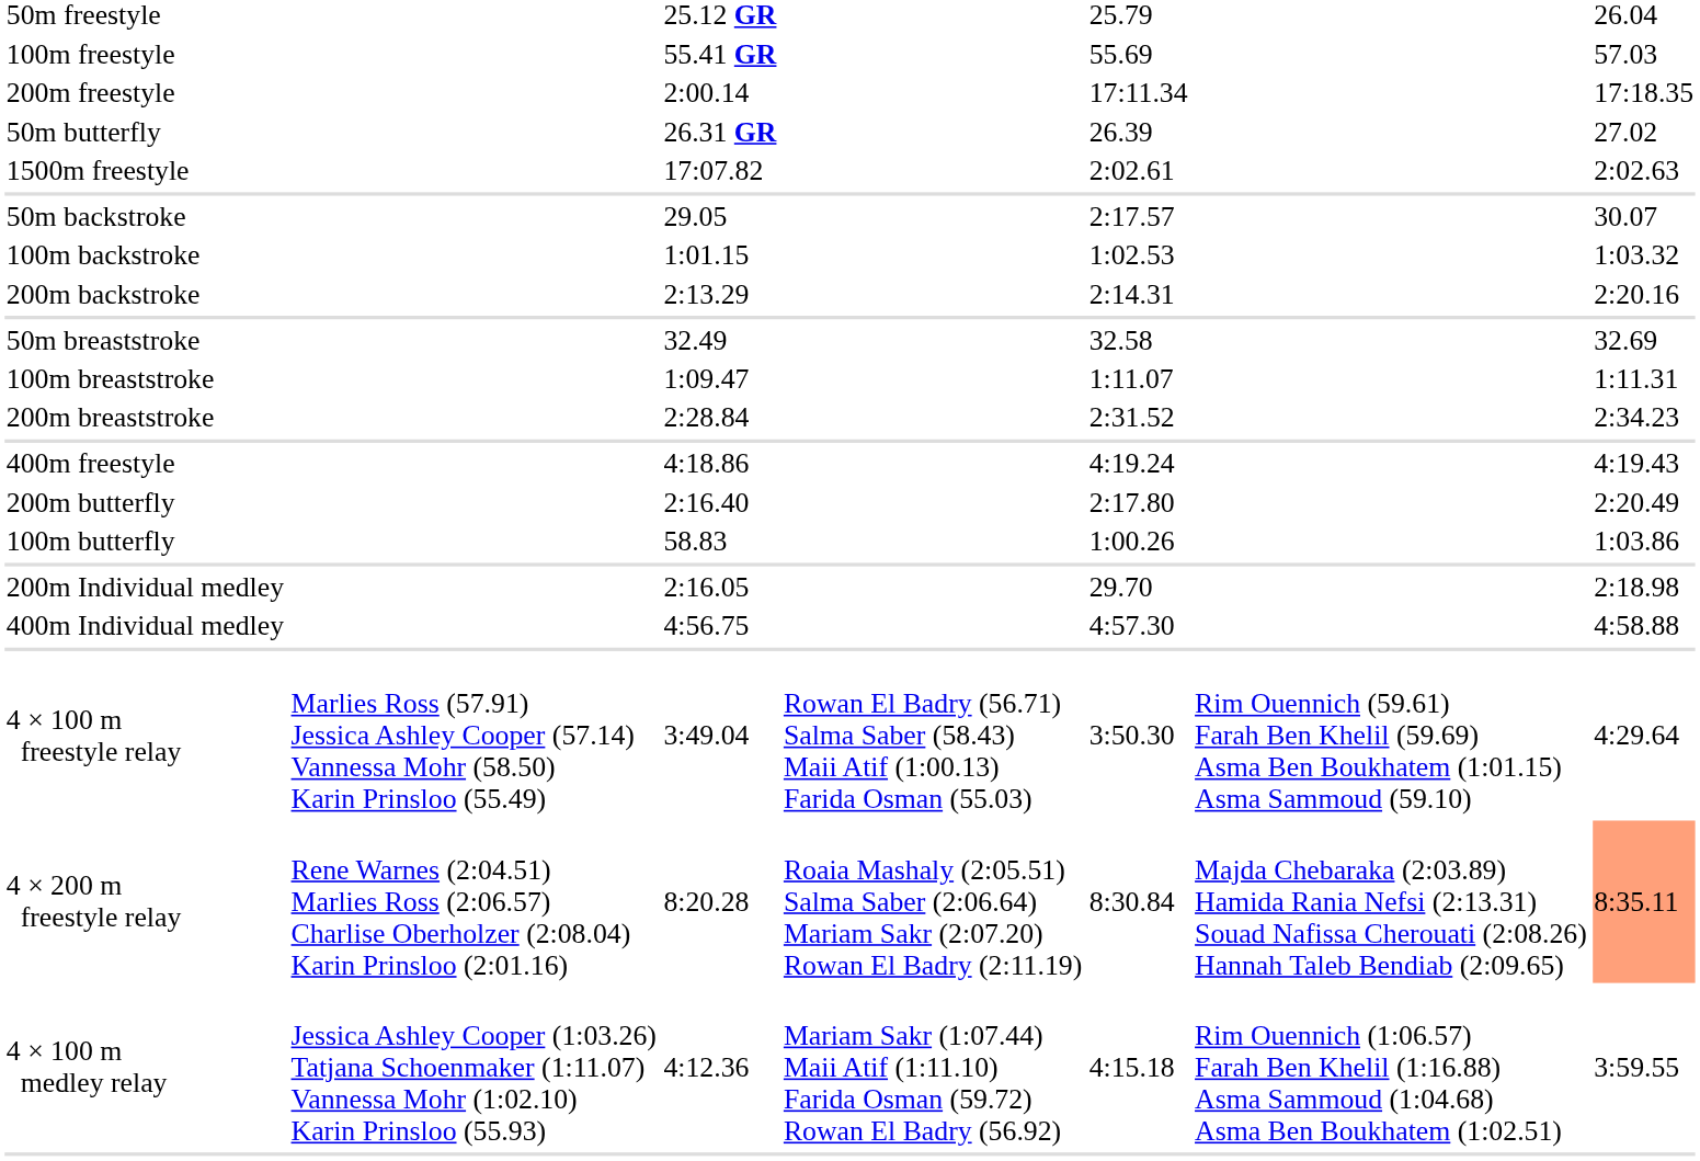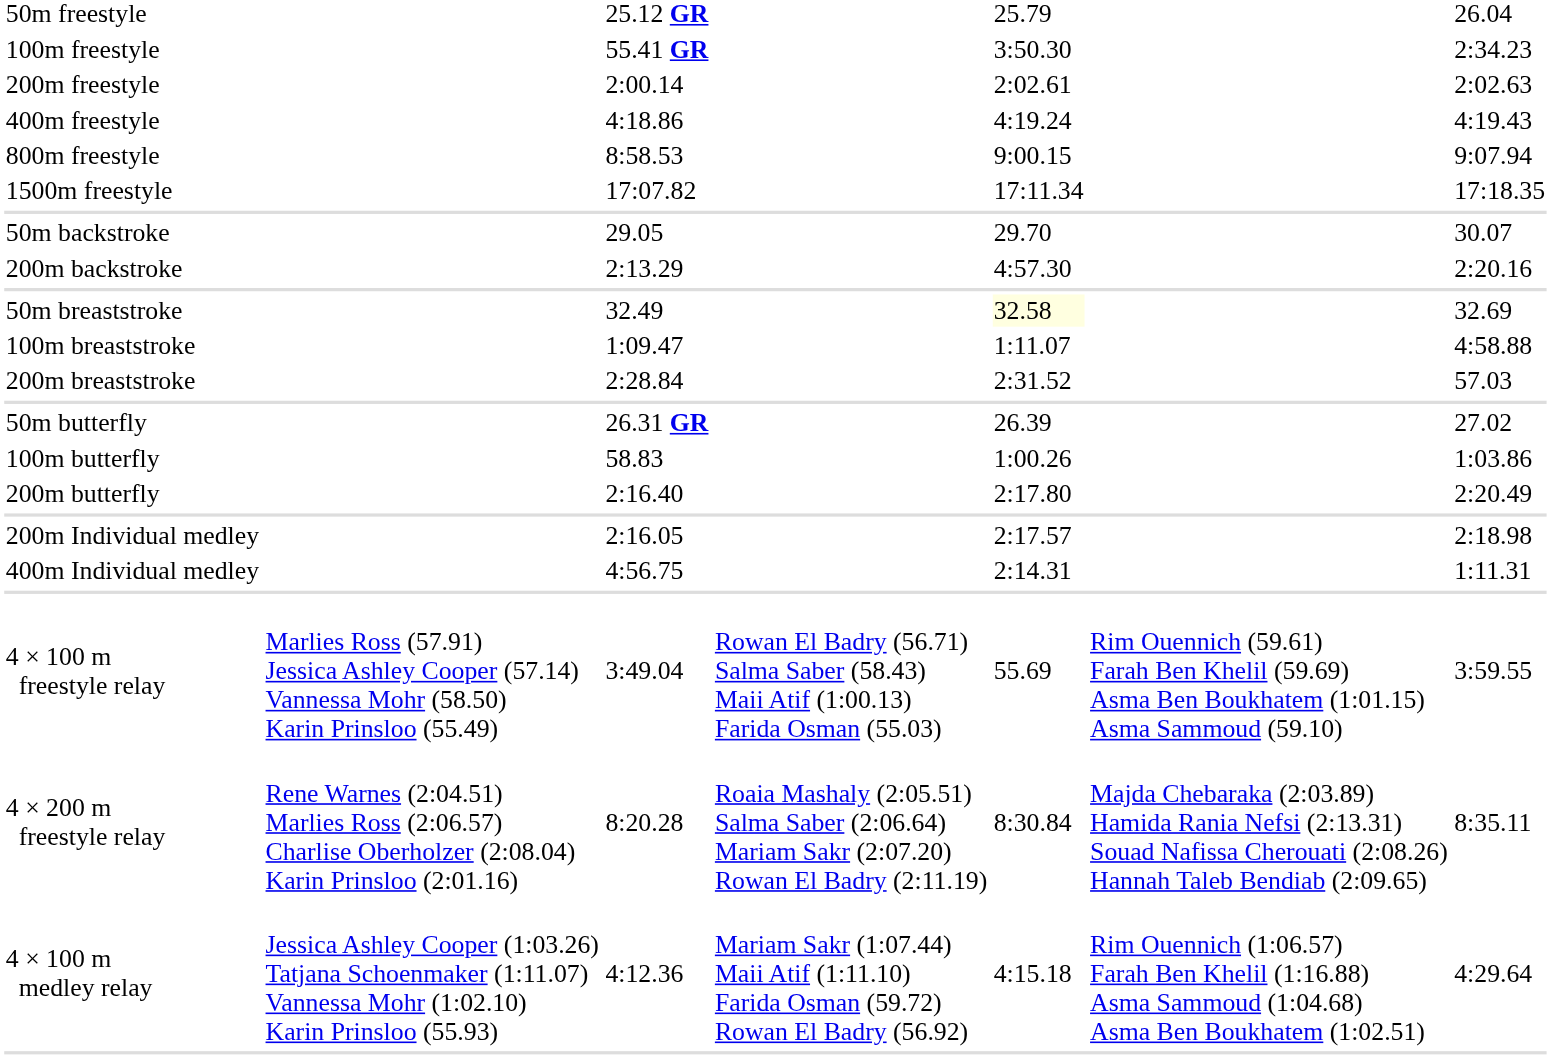 <table>
 <tr>
 <td>50m freestyle<br></td>
 <td></td>
 <td>25.12 <strong><a href='#'>GR</a></strong></td>
 <td></td>
 <td>25.79</td>
 <td></td>
 <td>26.04</td>
 </tr>
 <tr>
 <td>100m freestyle<br></td>
 <td></td>
 <td>55.41 <strong><a href='#'>GR</a></strong></td>
 <td></td>
-<td>55.69</td>
+<td>3:50.30</td>
 <td></td>
-<td>57.03</td>
+<td>2:34.23</td>
 </tr>
 <tr>
 <td>200m freestyle<br></td>
 <td></td>
 <td>2:00.14</td>
 <td></td>
+<td>2:02.61</td>
+<td></td>
+<td>2:02.63</td>
+</tr>
+<tr>
+<td>400m freestyle<br></td>
+<td></td>
+<td>4:18.86</td>
+<td></td>
+<td>4:19.24</td>
+<td></td>
+<td>4:19.43</td>
+</tr>
+<tr>
+<td>800m freestyle<br></td>
+<td></td>
+<td>8:58.53</td>
+<td></td>
+<td>9:00.15</td>
+<td></td>
+<td>9:07.94</td>
+</tr>
+<tr>
+<td>1500m freestyle<br></td>
+<td></td>
+<td>17:07.82</td>
+<td></td>
 <td>17:11.34</td>
 <td></td>
 <td>17:18.35</td>
+</tr>
+<tr bgcolor=#DDDDDD>
+<td colspan=7></td>
+</tr>
+<tr>
+<td>50m backstroke<br></td>
+<td></td>
+<td>29.05</td>
+<td></td>
+<td>29.70</td>
+<td></td>
+<td>30.07</td>
+</tr>
+<tr>
+<td>200m backstroke<br></td>
+<td></td>
+<td>2:13.29</td>
+<td></td>
+<td>4:57.30</td>
+<td></td>
+<td>2:20.16</td>
+</tr>
+<tr bgcolor=#DDDDDD>
+<td colspan=7></td>
+</tr>
+<tr>
+<td>50m breaststroke<br></td>
+<td></td>
+<td>32.49</td>
+<td></td>
+<td style="background: lightyellow;">32.58</td>
+<td></td>
+<td>32.69</td>
+</tr>
+<tr>
+<td>100m breaststroke<br></td>
+<td></td>
+<td>1:09.47</td>
+<td></td>
+<td>1:11.07</td>
+<td></td>
+<td>4:58.88</td>
+</tr>
+<tr>
+<td>200m breaststroke<br></td>
+<td></td>
+<td>2:28.84</td>
+<td></td>
+<td>2:31.52</td>
+<td></td>
+<td>57.03</td>
+</tr>
+<tr bgcolor=#DDDDDD>
+<td colspan=7></td>
 </tr>
 <tr>
 <td>50m butterfly<br></td>
 <td></td>
 <td>26.31 <strong><a href='#'>GR</a></strong></td>
 <td></td>
 <td>26.39</td>
 <td></td>
 <td>27.02</td>
 </tr>
 <tr>
-<td>1500m freestyle<br></td>
+<td>100m butterfly<br></td>
 <td></td>
-<td>17:07.82</td>
+<td>58.83</td>
 <td></td>
-<td>2:02.61</td>
+<td>1:00.26</td>
 <td></td>
-<td>2:02.63</td>
-</tr>
-<tr bgcolor=#DDDDDD>
-<td colspan=7></td>
-</tr>
-<tr>
-<td>50m backstroke<br></td>
-<td></td>
-<td>29.05</td>
-<td></td>
-<td>2:17.57</td>
-<td></td>
-<td>30.07</td>
-</tr>
-<tr>
-<td>100m backstroke<br></td>
-<td></td>
-<td>1:01.15</td>
-<td></td>
-<td>1:02.53</td>
-<td></td>
-<td>1:03.32</td>
-</tr>
-<tr>
-<td>200m backstroke<br></td>
-<td></td>
-<td>2:13.29</td>
-<td></td>
-<td>2:14.31</td>
-<td></td>
-<td>2:20.16</td>
-</tr>
-<tr bgcolor=#DDDDDD>
-<td colspan=7></td>
-</tr>
-<tr>
-<td>50m breaststroke<br></td>
-<td></td>
-<td>32.49</td>
-<td></td>
-<td>32.58</td>
-<td></td>
-<td>32.69</td>
-</tr>
-<tr>
-<td>100m breaststroke<br></td>
-<td></td>
-<td>1:09.47</td>
-<td></td>
-<td>1:11.07</td>
-<td></td>
-<td>1:11.31</td>
-</tr>
-<tr>
-<td>200m breaststroke<br></td>
-<td></td>
-<td>2:28.84</td>
-<td></td>
-<td>2:31.52</td>
-<td></td>
-<td>2:34.23</td>
-</tr>
-<tr bgcolor=#DDDDDD>
-<td colspan=7></td>
-</tr>
-<tr>
-<td>400m freestyle<br></td>
-<td></td>
-<td>4:18.86</td>
-<td></td>
-<td>4:19.24</td>
-<td></td>
-<td>4:19.43</td>
+<td>1:03.86</td>
 </tr>
 <tr>
 <td>200m butterfly<br></td>
 <td></td>
 <td>2:16.40</td>
 <td></td>
 <td>2:17.80</td>
 <td></td>
 <td>2:20.49</td>
 </tr>
-<tr>
-<td>100m butterfly<br></td>
-<td></td>
-<td>58.83</td>
-<td></td>
-<td>1:00.26</td>
-<td></td>
-<td>1:03.86</td>
-</tr>
 <tr bgcolor=#DDDDDD>
 <td colspan=7></td>
 </tr>
 <tr>
 <td>200m Individual medley<br></td>
 <td></td>
 <td>2:16.05</td>
 <td></td>
-<td>29.70</td>
+<td>2:17.57</td>
 <td></td>
 <td>2:18.98</td>
 </tr>
 <tr>
 <td>400m Individual medley<br></td>
 <td></td>
 <td>4:56.75</td>
 <td></td>
-<td>4:57.30</td>
+<td>2:14.31</td>
 <td></td>
-<td>4:58.88</td>
+<td>1:11.31</td>
 </tr>
 <tr bgcolor=#DDDDDD>
 <td colspan=7></td>
 </tr>
 <tr>
 <td>4 × 100 m <br>  freestyle relay<br></td>
 <td><br><a href='#'>Marlies Ross</a> (57.91)<br><a href='#'>Jessica Ashley Cooper</a> (57.14)<br><a href='#'>Vannessa Mohr</a> (58.50)<br><a href='#'>Karin Prinsloo</a> (55.49)</td>
 <td>3:49.04</td>
 <td><br><a href='#'>Rowan El Badry</a> (56.71)<br><a href='#'>Salma Saber</a> (58.43)<br><a href='#'>Maii Atif</a> (1:00.13)<br><a href='#'>Farida Osman</a> (55.03)</td>
-<td>3:50.30</td>
+<td>55.69</td>
 <td><br><a href='#'>Rim Ouennich</a> (59.61)<br><a href='#'>Farah Ben Khelil</a> (59.69)<br><a href='#'>Asma Ben Boukhatem</a> (1:01.15)<br><a href='#'>Asma Sammoud</a> (59.10)</td>
-<td>4:29.64</td>
+<td>3:59.55</td>
 </tr>
 <tr>
 <td>4 × 200 m <br>  freestyle relay<br></td>
 <td><br><a href='#'>Rene Warnes</a> (2:04.51)<br><a href='#'>Marlies Ross</a> (2:06.57)<br><a href='#'>Charlise Oberholzer</a> (2:08.04)<br><a href='#'>Karin Prinsloo</a> (2:01.16)</td>
 <td>8:20.28</td>
 <td><br><a href='#'>Roaia Mashaly</a> (2:05.51)<br><a href='#'>Salma Saber</a> (2:06.64)<br><a href='#'>Mariam Sakr</a> (2:07.20)<br><a href='#'>Rowan El Badry</a> (2:11.19)</td>
 <td>8:30.84</td>
 <td><br><a href='#'>Majda Chebaraka</a> (2:03.89)<br><a href='#'>Hamida Rania Nefsi</a> (2:13.31)<br><a href='#'>Souad Nafissa Cherouati</a> (2:08.26)<br><a href='#'>Hannah Taleb Bendiab</a> (2:09.65)</td>
-<td style="background: lightsalmon;">8:35.11</td>
+<td>8:35.11</td>
 </tr>
 <tr>
 <td>4 × 100 m <br>  medley relay<br></td>
 <td><br><a href='#'>Jessica Ashley Cooper</a> (1:03.26)<br><a href='#'>Tatjana Schoenmaker</a> (1:11.07)<br><a href='#'>Vannessa Mohr</a> (1:02.10)<br><a href='#'>Karin Prinsloo</a> (55.93)</td>
 <td>4:12.36</td>
 <td><br><a href='#'>Mariam Sakr</a> (1:07.44)<br><a href='#'>Maii Atif</a> (1:11.10)<br><a href='#'>Farida Osman</a> (59.72)<br><a href='#'>Rowan El Badry</a> (56.92)</td>
 <td>4:15.18</td>
 <td><br><a href='#'>Rim Ouennich</a> (1:06.57)<br><a href='#'>Farah Ben Khelil</a> (1:16.88)<br><a href='#'>Asma Sammoud</a> (1:04.68)<br><a href='#'>Asma Ben Boukhatem</a> (1:02.51)</td>
-<td>3:59.55</td>
+<td>4:29.64</td>
 </tr>
 <tr bgcolor=#DDDDDD>
 <td colspan=7></td>
 </tr>
 <tr>
 </tr>
 </table>
